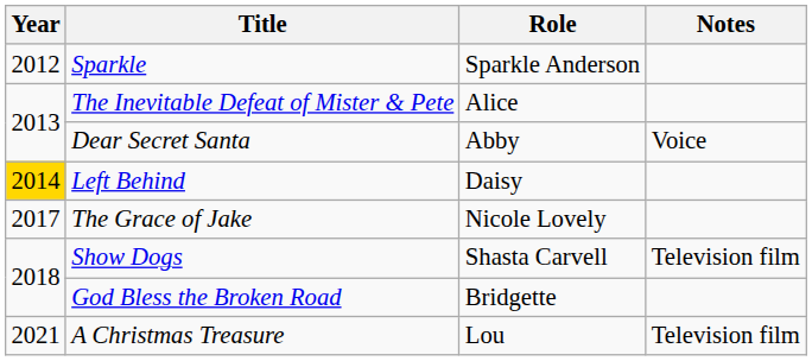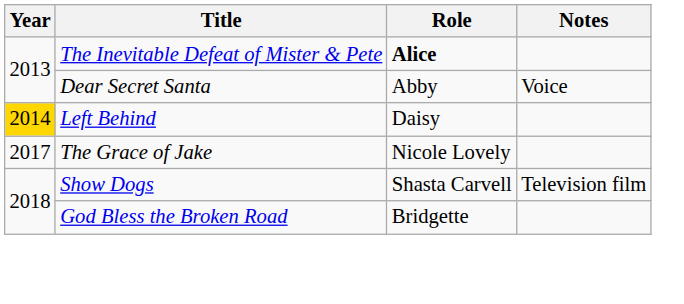 <table class="wikitable sortable">
 <tr>
 <th>Year</th>
 <th>Title</th>
 <th>Role</th>
 <th>Notes</th>
 </tr>
 <tr>
-<td>2012</td>
-<td><em><a href='#'>Sparkle</a></em></td>
-<td>Sparkle Anderson</td>
-<td></td>
-</tr>
-<tr>
 <td rowspan="2">2013</td>
 <td><em><a href='#'>The Inevitable Defeat of Mister & Pete</a></em></td>
-<td>Alice</td>
+<td><strong>Alice</strong></td>
 <td></td>
 </tr>
 <tr>
 <td><em>Dear Secret Santa</em></td>
 <td>Abby</td>
 <td>Voice</td>
 </tr>
 <tr>
 <td style="background: gold;">2014</td>
 <td><em><a href='#'>Left Behind</a></em></td>
 <td>Daisy</td>
 <td></td>
 </tr>
 <tr>
 <td>2017</td>
 <td><em>The Grace of Jake</em></td>
 <td>Nicole Lovely</td>
 <td></td>
 </tr>
 <tr>
 <td rowspan="2">2018</td>
 <td><em><a href='#'>Show Dogs</a></em></td>
 <td>Shasta Carvell</td>
 <td>Television film</td>
 </tr>
 <tr>
 <td><em><a href='#'>God Bless the Broken Road</a></em></td>
 <td>Bridgette</td>
 <td></td>
 </tr>
-<tr>
-<td>2021</td>
-<td><em>A Christmas Treasure</em></td>
-<td>Lou</td>
-<td>Television film</td>
-</tr>
 </table>
